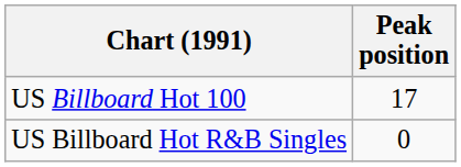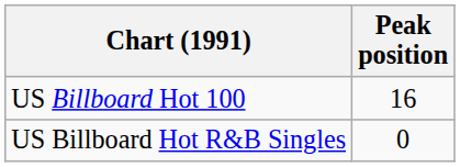 <table class="wikitable sortable">
 <tr>
 <th>Chart (1991)</th>
 <th>Peak<br>position</th>
 </tr>
 <tr>
 <td align="left">US <a href='#'><em>Billboard</em> Hot 100</a></td>
-<td align="center">17</td>
+<td align="center">16</td>
 </tr>
 <tr>
 <td align="left">US  Billboard <a href='#'>Hot R&B Singles</a></td>
 <td align="center">0</td>
 </tr>
 </table>
